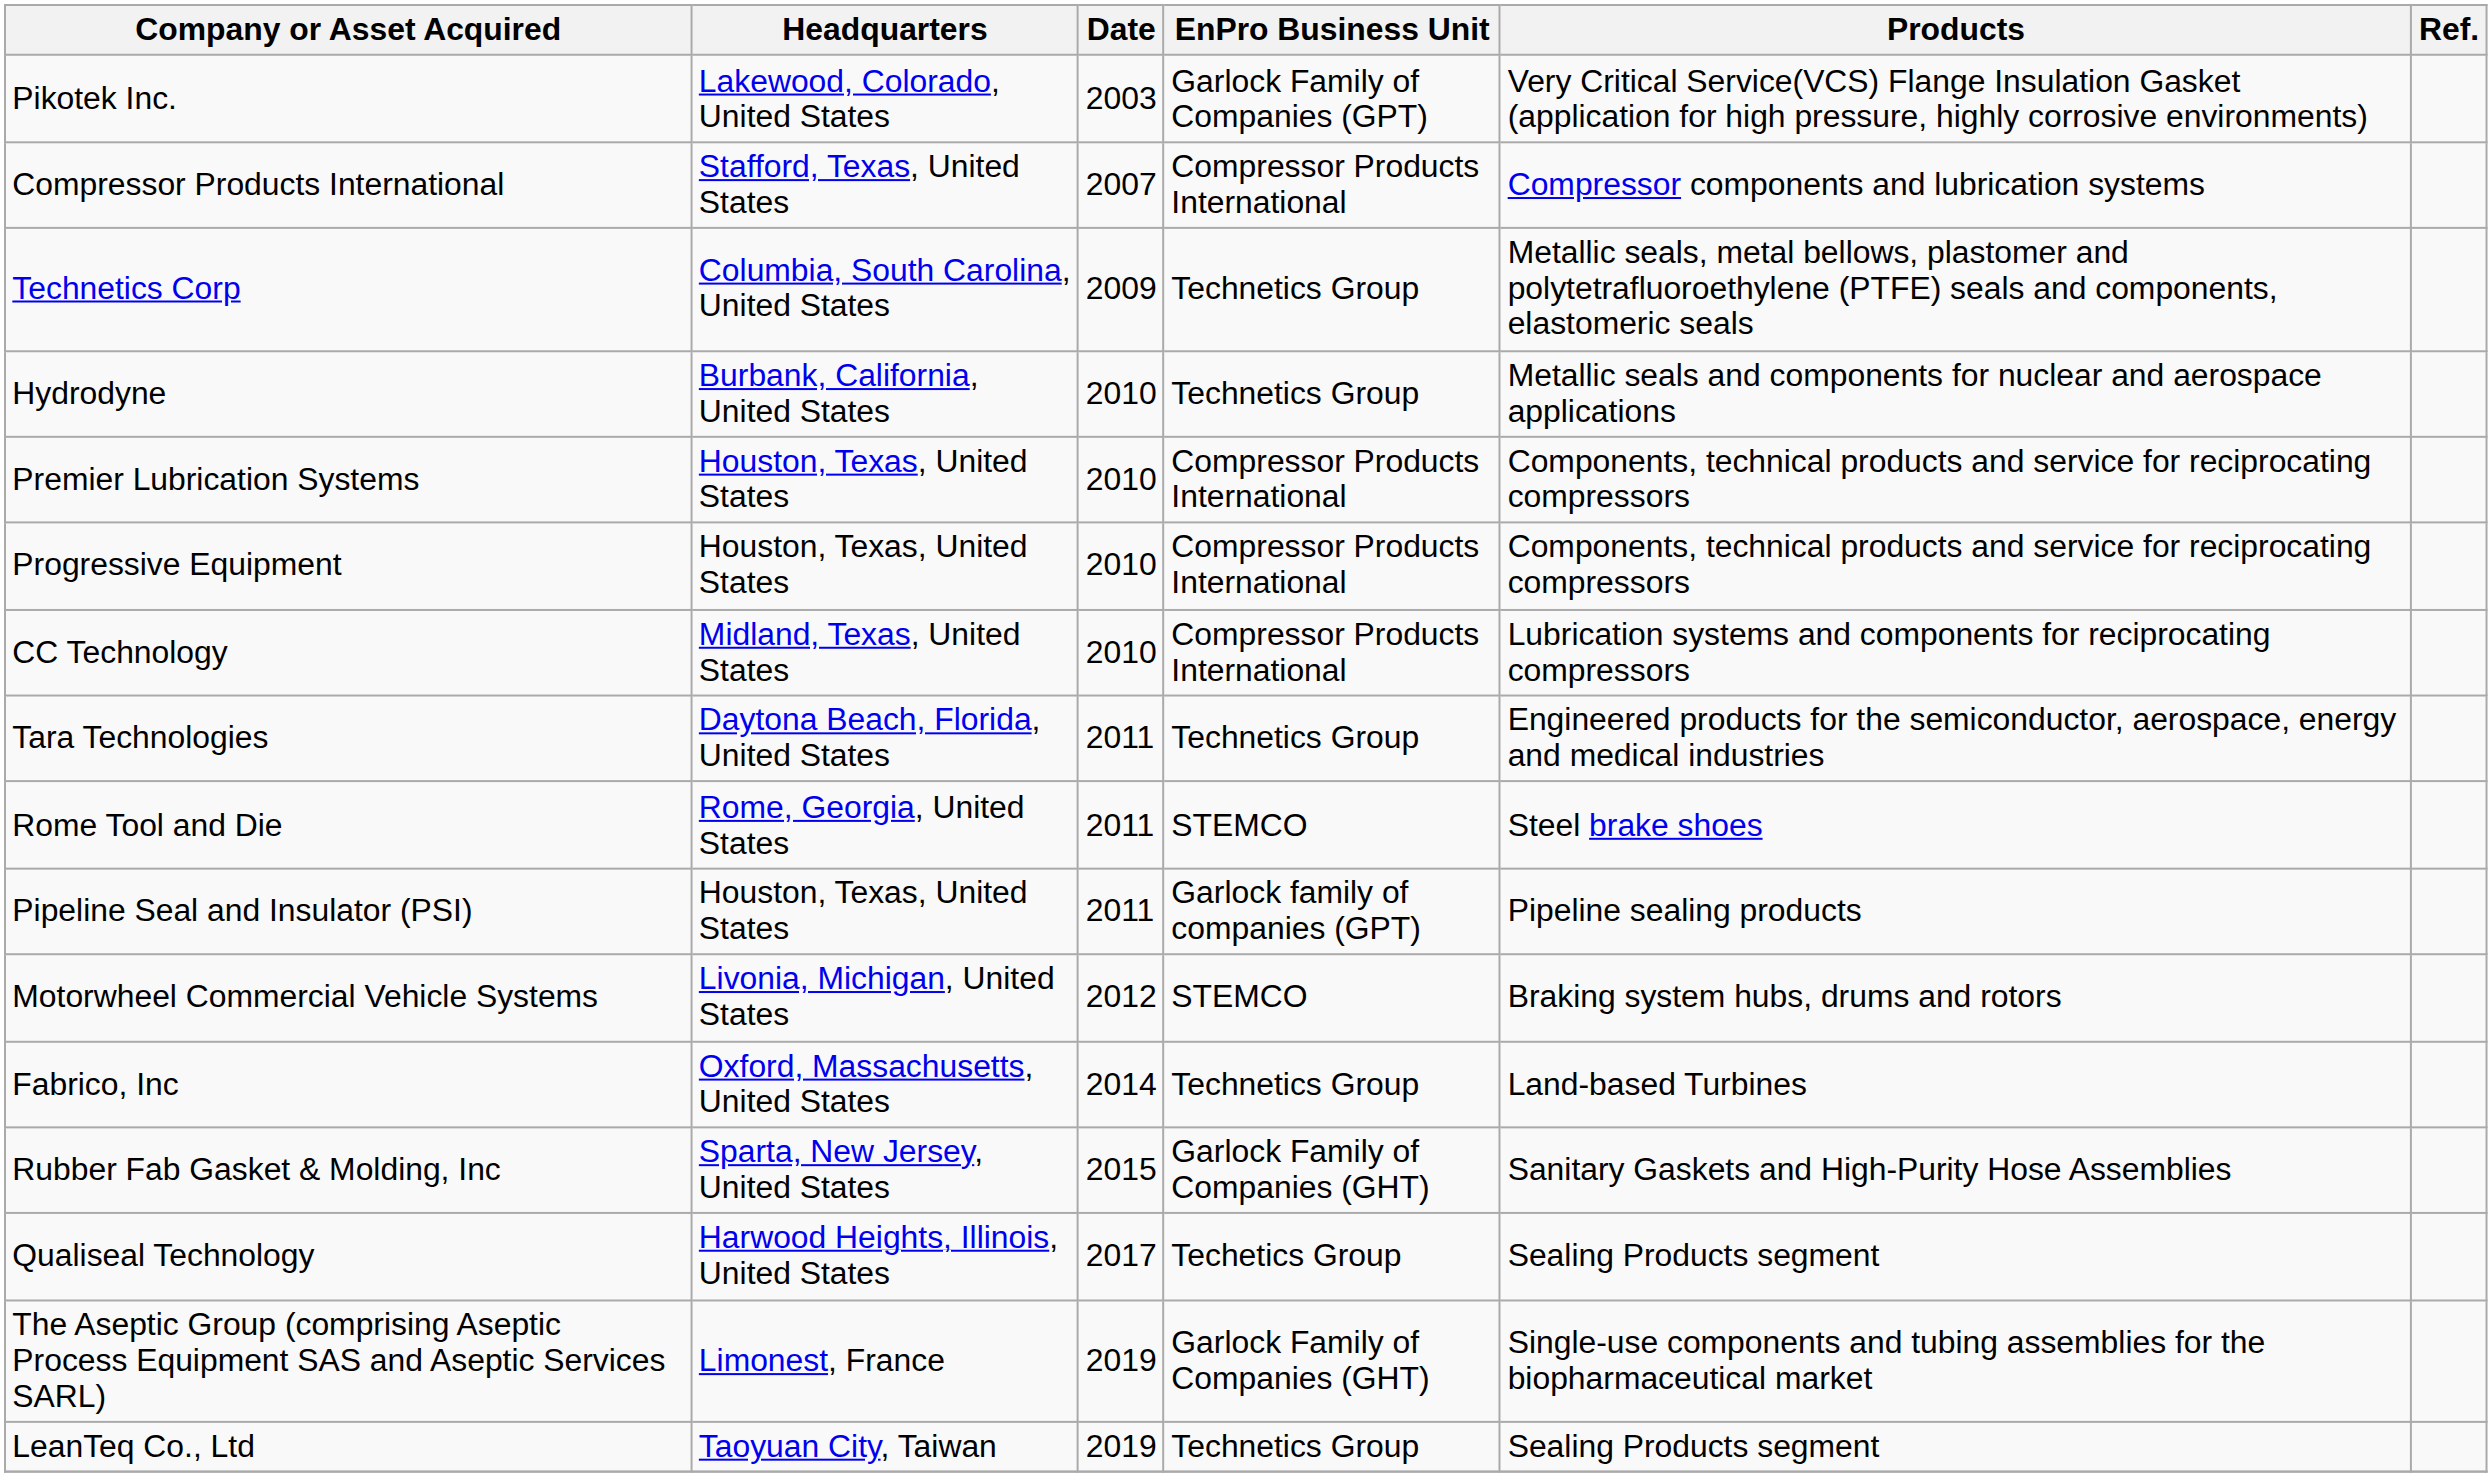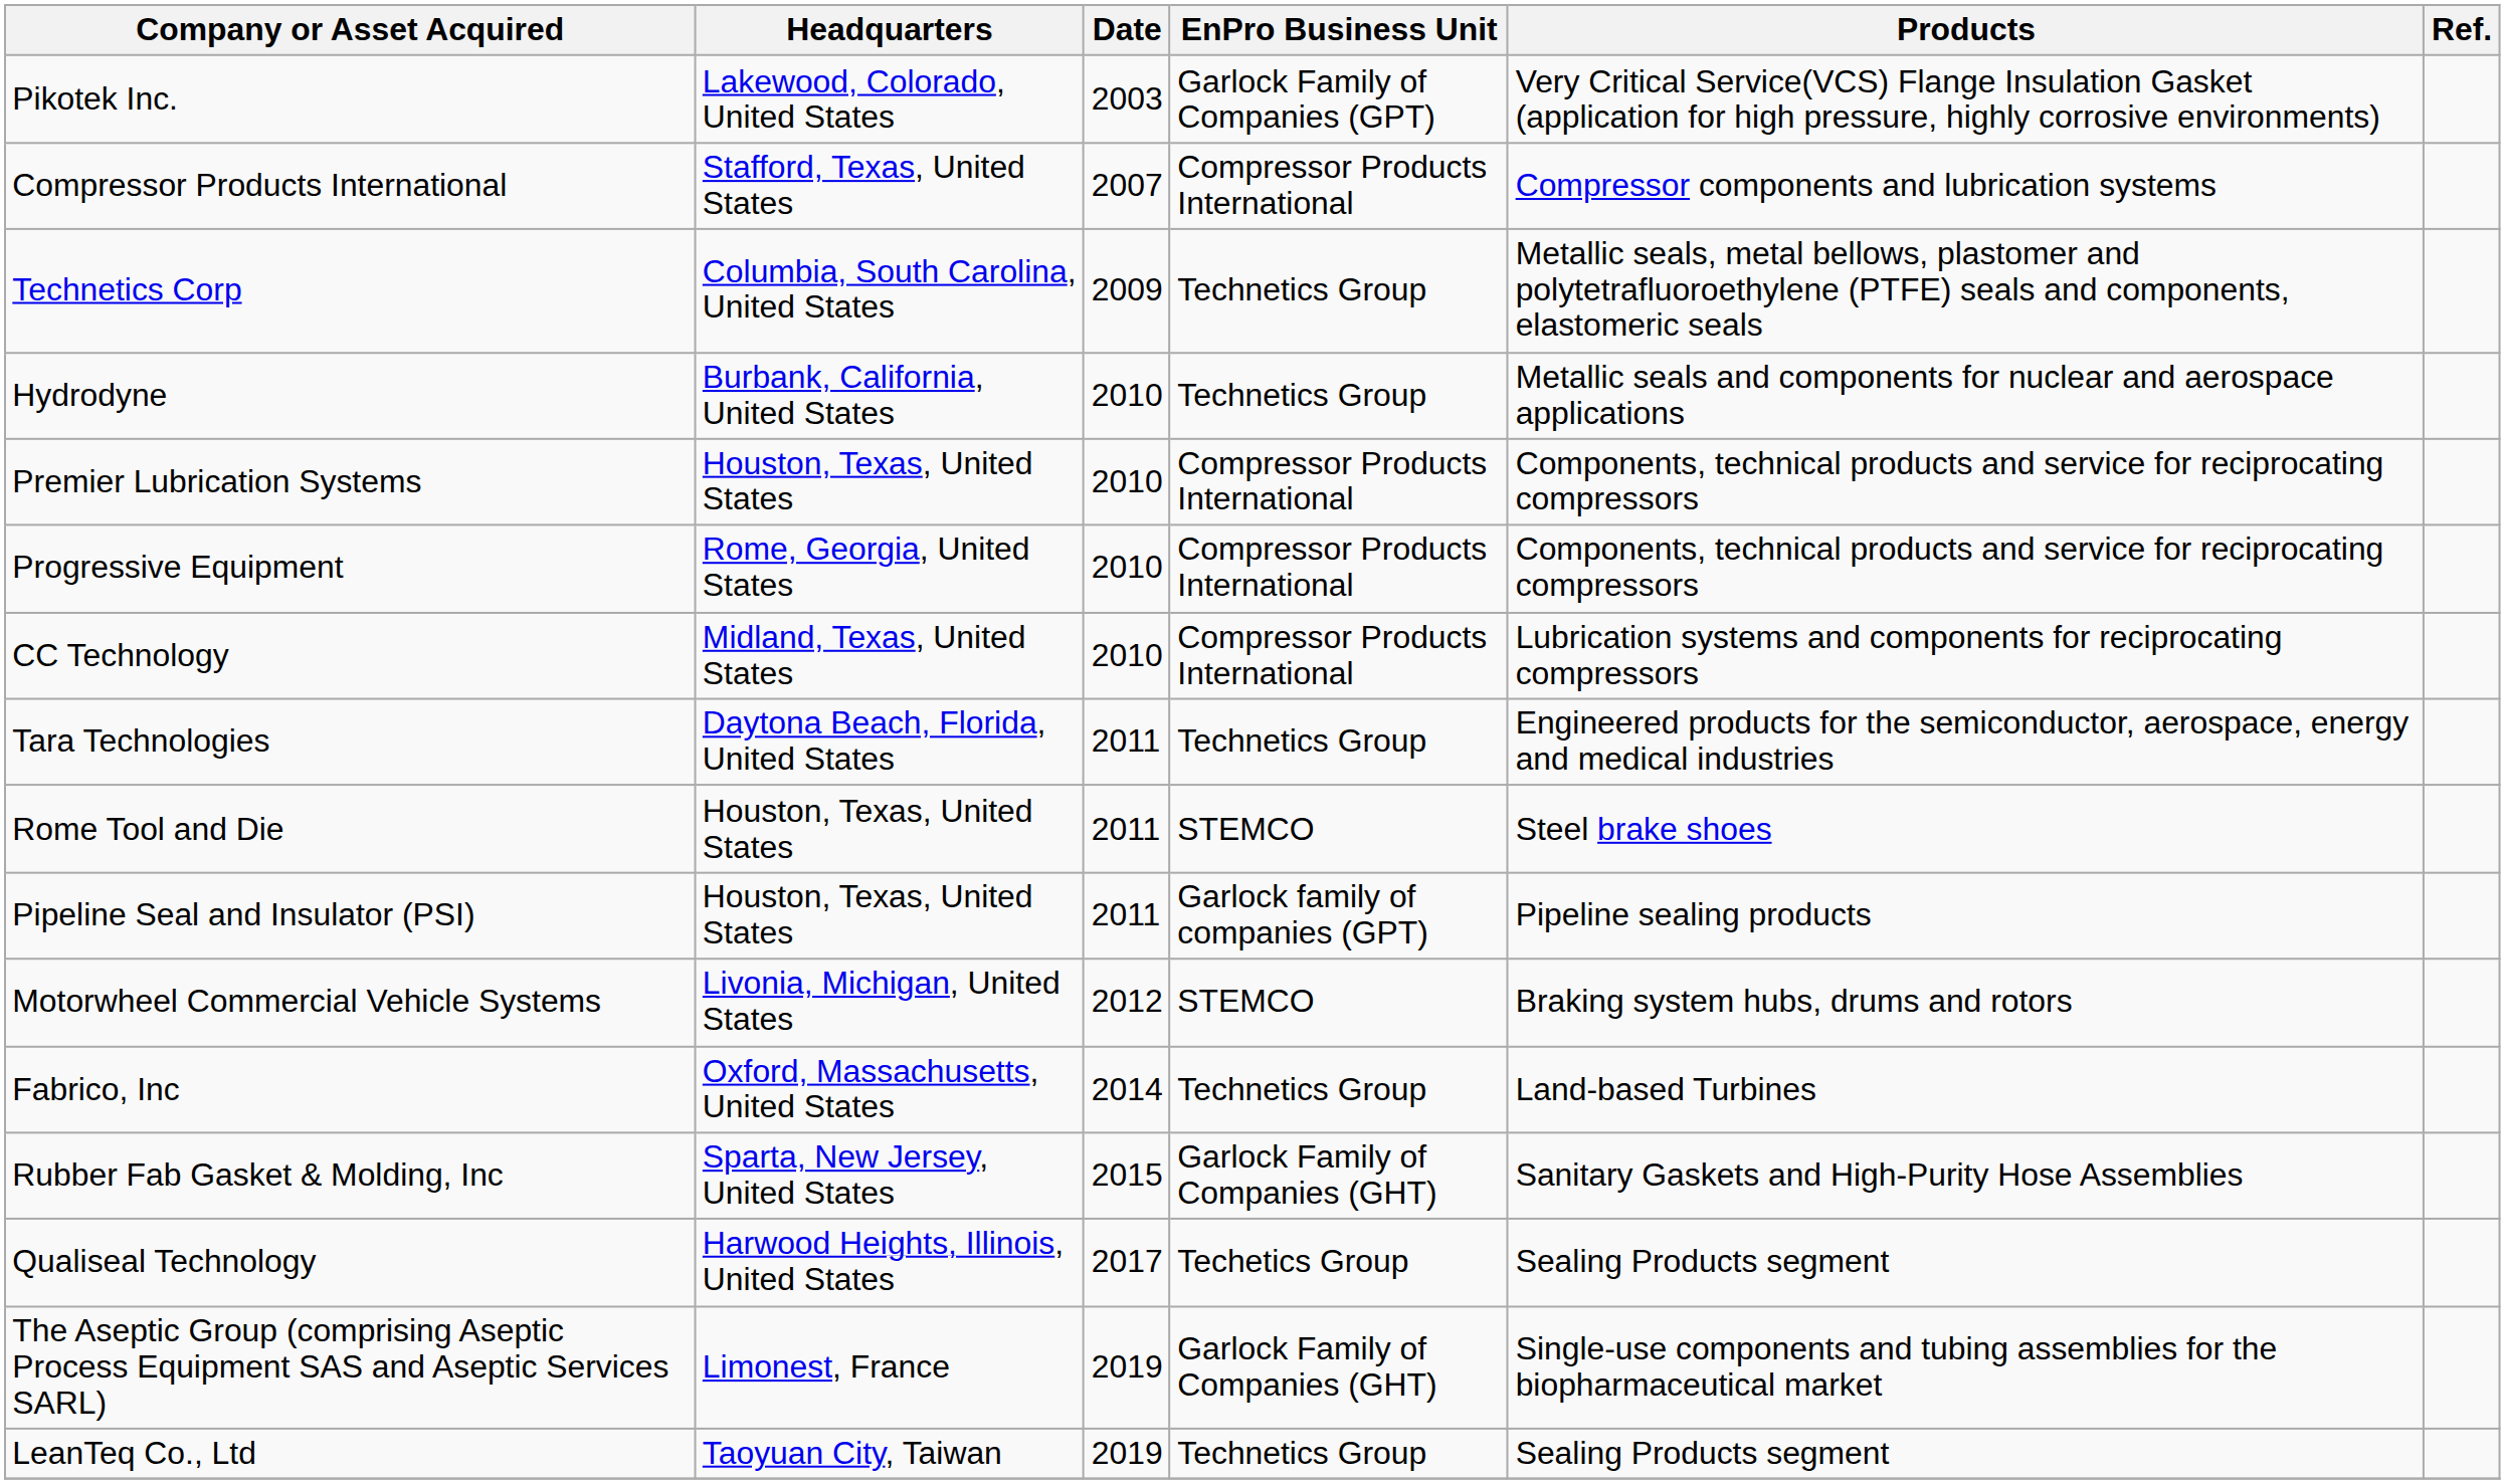 <table class="wikitable sortable">
 <tr>
 <th scope="col">Company or Asset Acquired</th>
 <th scope="col" class="unsortable">Headquarters</th>
 <th scope="col">Date</th>
 <th scope="col">EnPro Business Unit</th>
 <th scope="col" class="unsortable">Products</th>
 <th scope="col" class="unsortable">Ref.</th>
 </tr>
 <tr>
 <td>Pikotek Inc.</td>
 <td><a href='#'>Lakewood, Colorado</a>, United States</td>
 <td>2003</td>
 <td>Garlock Family of Companies (GPT)</td>
 <td>Very Critical Service(VCS) Flange Insulation Gasket (application for high pressure, highly corrosive environments)</td>
 <td></td>
 </tr>
 <tr>
 <td>Compressor Products International</td>
 <td><a href='#'>Stafford, Texas</a>, United States</td>
 <td>2007</td>
 <td>Compressor Products International</td>
 <td><a href='#'>Compressor</a> components and lubrication systems</td>
 <td></td>
 </tr>
 <tr>
 <td><a href='#'>Technetics Corp</a></td>
 <td><a href='#'>Columbia, South Carolina</a>, United States</td>
 <td>2009</td>
 <td>Technetics Group</td>
 <td>Metallic seals, metal bellows, plastomer and polytetrafluoroethylene (PTFE) seals and components, elastomeric seals</td>
 <td></td>
 </tr>
 <tr>
 <td>Hydrodyne</td>
 <td><a href='#'>Burbank, California</a>, United States</td>
 <td>2010</td>
 <td>Technetics Group</td>
 <td>Metallic seals and components for nuclear and aerospace applications</td>
 <td></td>
 </tr>
 <tr>
 <td>Premier Lubrication Systems</td>
 <td><a href='#'>Houston, Texas</a>, United States</td>
 <td>2010</td>
 <td>Compressor Products International</td>
 <td>Components, technical products and service for reciprocating compressors</td>
 <td></td>
 </tr>
 <tr>
 <td>Progressive Equipment</td>
-<td>Houston, Texas, United States</td>
+<td><a href='#'>Rome, Georgia</a>, United States</td>
 <td>2010</td>
 <td>Compressor Products International</td>
 <td>Components, technical products and service for reciprocating compressors</td>
 <td></td>
 </tr>
 <tr>
 <td>CC Technology</td>
 <td><a href='#'>Midland, Texas</a>, United States</td>
 <td>2010</td>
 <td>Compressor Products International</td>
 <td>Lubrication systems and components for reciprocating compressors</td>
 <td></td>
 </tr>
 <tr>
 <td>Tara Technologies</td>
 <td><a href='#'>Daytona Beach, Florida</a>, United States</td>
 <td>2011</td>
 <td>Technetics Group</td>
 <td>Engineered products for the semiconductor, aerospace, energy and medical industries</td>
 <td></td>
 </tr>
 <tr>
 <td>Rome Tool and Die</td>
-<td><a href='#'>Rome, Georgia</a>, United States</td>
+<td>Houston, Texas, United States</td>
 <td>2011</td>
 <td>STEMCO</td>
 <td>Steel <a href='#'>brake shoes</a></td>
 <td></td>
 </tr>
 <tr>
 <td>Pipeline Seal and Insulator (PSI)</td>
 <td>Houston, Texas, United States</td>
 <td>2011</td>
 <td>Garlock family of companies (GPT)</td>
 <td>Pipeline sealing products</td>
 <td></td>
 </tr>
 <tr>
 <td>Motorwheel Commercial Vehicle Systems</td>
 <td><a href='#'>Livonia, Michigan</a>, United States</td>
 <td>2012</td>
 <td>STEMCO</td>
 <td>Braking system hubs, drums and rotors</td>
 <td></td>
 </tr>
 <tr>
 <td>Fabrico, Inc</td>
 <td><a href='#'>Oxford, Massachusetts</a>, United States</td>
 <td>2014</td>
 <td>Technetics Group</td>
 <td>Land-based Turbines</td>
 <td></td>
 </tr>
 <tr>
 <td>Rubber Fab Gasket & Molding, Inc</td>
 <td><a href='#'>Sparta, New Jersey</a>, United States</td>
 <td>2015</td>
 <td>Garlock Family of Companies (GHT)</td>
 <td>Sanitary Gaskets and High-Purity Hose Assemblies</td>
 <td></td>
 </tr>
 <tr>
 <td>Qualiseal Technology</td>
 <td><a href='#'>Harwood Heights, Illinois</a>, United States</td>
 <td>2017</td>
 <td>Techetics Group</td>
 <td>Sealing Products segment</td>
 <td></td>
 </tr>
 <tr>
 <td>The Aseptic Group (comprising Aseptic Process Equipment SAS and Aseptic Services SARL)</td>
 <td><a href='#'>Limonest</a>, France</td>
 <td>2019</td>
 <td>Garlock Family of Companies (GHT)</td>
 <td>Single-use components and tubing assemblies for the biopharmaceutical market</td>
 <td></td>
 </tr>
 <tr>
 <td>LeanTeq Co., Ltd</td>
 <td><a href='#'>Taoyuan City</a>, Taiwan</td>
 <td>2019</td>
 <td>Technetics Group</td>
 <td>Sealing Products segment</td>
 <td></td>
 </tr>
 <tr>
 </tr>
 </table>
